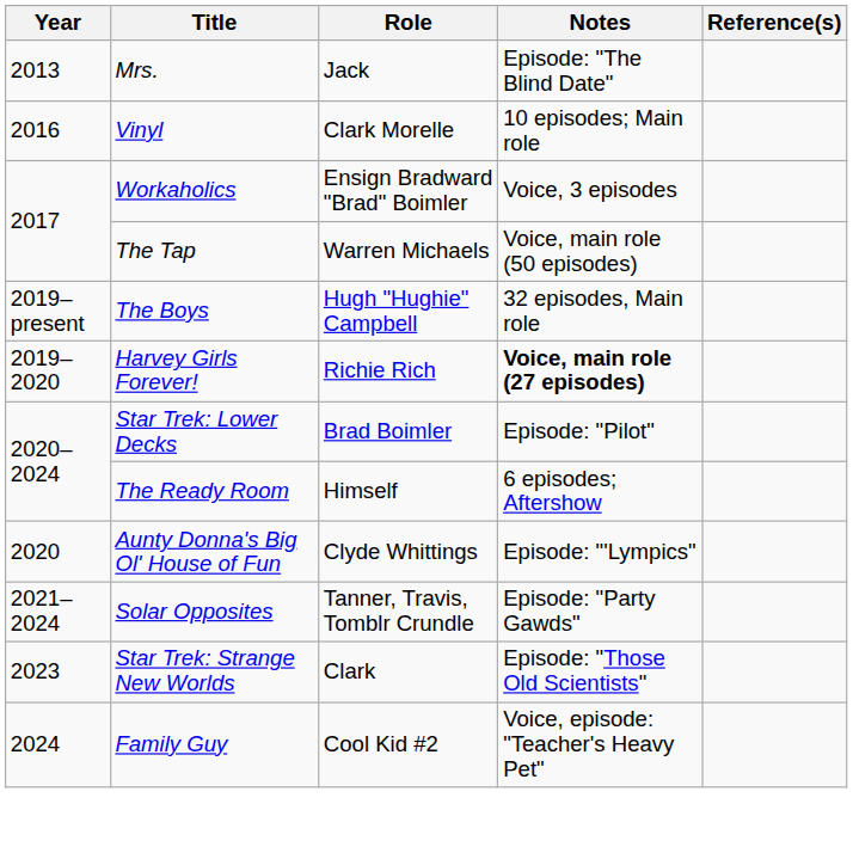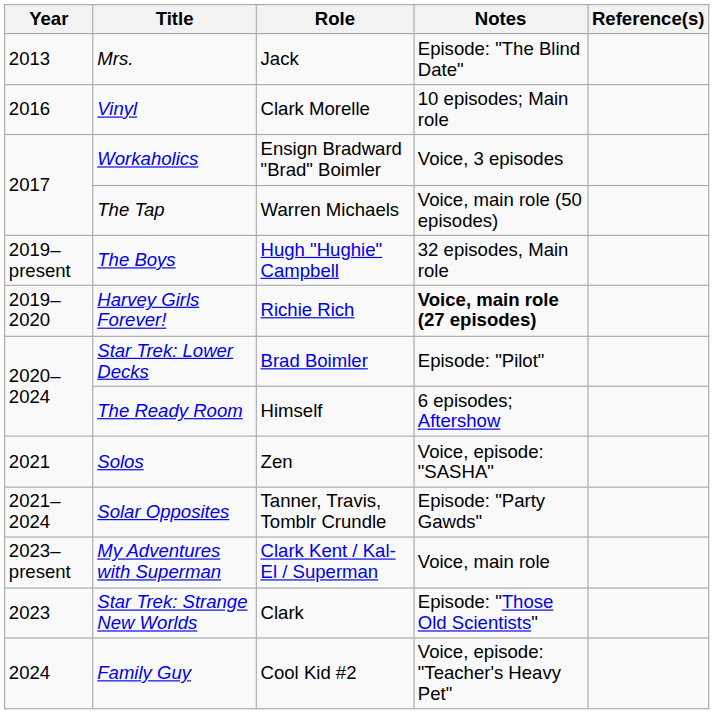 <table class="wikitable sortable">
 <tr>
 <th>Year</th>
 <th>Title</th>
 <th>Role</th>
 <th>Notes</th>
 <th scope="col" class="unsortable">Reference(s)</th>
 </tr>
 <tr>
 <td>2013</td>
 <td><em>Mrs.</em></td>
 <td>Jack</td>
 <td>Episode: "The Blind Date"</td>
 <td></td>
 </tr>
 <tr>
 <td>2016</td>
 <td><em><a href='#'>Vinyl</a></em></td>
 <td>Clark Morelle</td>
 <td>10 episodes; Main role</td>
 <td></td>
 </tr>
 <tr>
 <td rowspan="2">2017</td>
 <td><em><a href='#'>Workaholics</a></em></td>
 <td>Ensign Bradward "Brad" Boimler</td>
 <td>Voice, 3 episodes</td>
 <td></td>
 </tr>
 <tr>
 <td><em>The Tap</em></td>
 <td>Warren Michaels</td>
 <td>Voice, main role (50 episodes)</td>
 <td></td>
 </tr>
 <tr>
 <td>2019–present</td>
 <td><em><a href='#'>The Boys</a></em></td>
 <td><a href='#'>Hugh "Hughie" Campbell</a></td>
 <td>32 episodes, Main role</td>
 <td></td>
 </tr>
 <tr>
 <td>2019–2020</td>
 <td><em><a href='#'>Harvey Girls Forever!</a></em></td>
 <td><a href='#'>Richie Rich</a></td>
 <td><strong>Voice, main role (27 episodes)</strong></td>
 <td></td>
 </tr>
 <tr>
 <td rowspan="2">2020–2024</td>
 <td><em><a href='#'>Star Trek: Lower Decks</a></em></td>
 <td><a href='#'>Brad Boimler</a></td>
 <td>Episode: "Pilot"</td>
 <td></td>
 </tr>
 <tr>
 <td><em><a href='#'>The Ready Room</a></em></td>
 <td>Himself</td>
 <td>6 episodes; <a href='#'>Aftershow</a></td>
 <td></td>
 </tr>
 <tr>
-<td>2020</td>
-<td><em><a href='#'>Aunty Donna's Big Ol' House of Fun</a></em></td>
-<td>Clyde Whittings</td>
-<td>Episode: "'Lympics"</td>
+<td>2021</td>
+<td><em><a href='#'>Solos</a></em></td>
+<td>Zen</td>
+<td>Voice, episode: "SASHA"</td>
 <td></td>
 </tr>
 <tr>
 <td>2021–2024</td>
 <td><em><a href='#'>Solar Opposites</a></em></td>
 <td>Tanner, Travis, Tomblr Crundle</td>
 <td>Episode: "Party Gawds"</td>
+<td></td>
+</tr>
+<tr>
+<td>2023–present</td>
+<td><em><a href='#'>My Adventures with Superman</a></em></td>
+<td><a href='#'>Clark Kent / Kal-El / Superman</a></td>
+<td>Voice, main role</td>
 <td></td>
 </tr>
 <tr>
 <td>2023</td>
 <td><em><a href='#'>Star Trek: Strange New Worlds</a></em></td>
 <td>Clark</td>
 <td>Episode: "<a href='#'>Those Old Scientists</a>"</td>
 <td></td>
 </tr>
 <tr>
 <td>2024</td>
 <td><em><a href='#'>Family Guy</a></em></td>
 <td>Cool Kid #2</td>
 <td>Voice, episode: "Teacher's Heavy Pet"</td>
 <td></td>
 </tr>
 </table>
